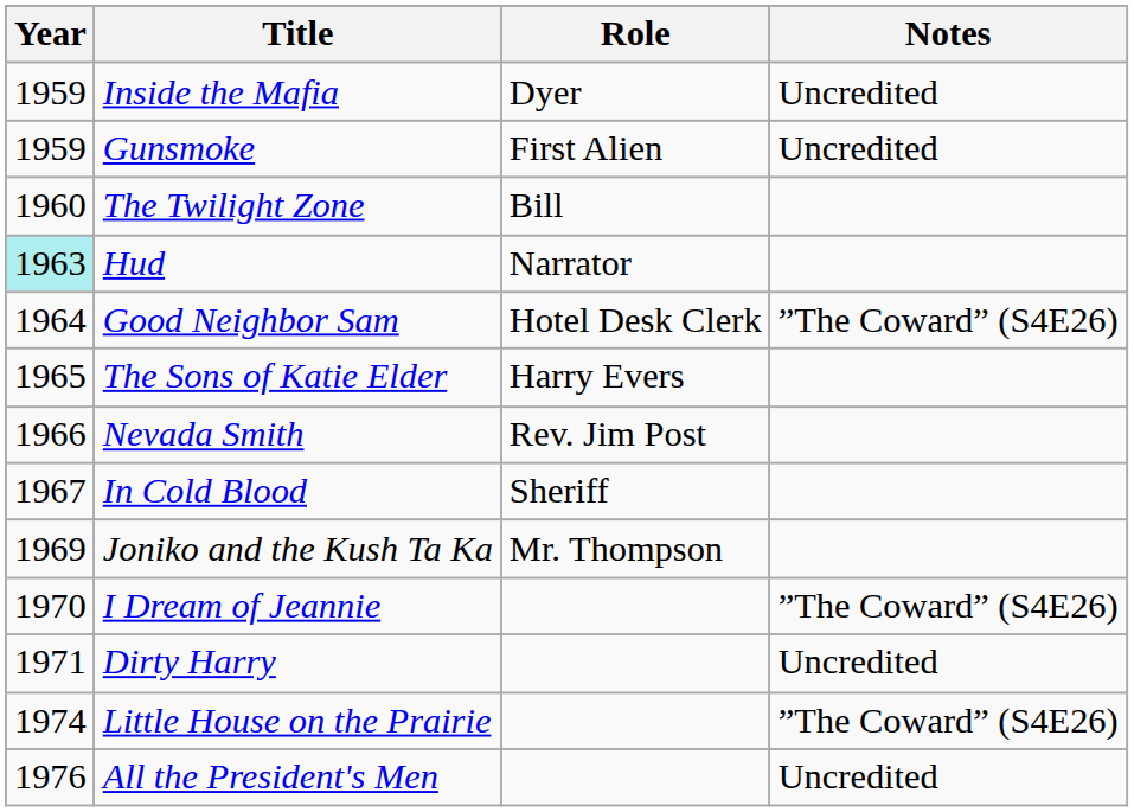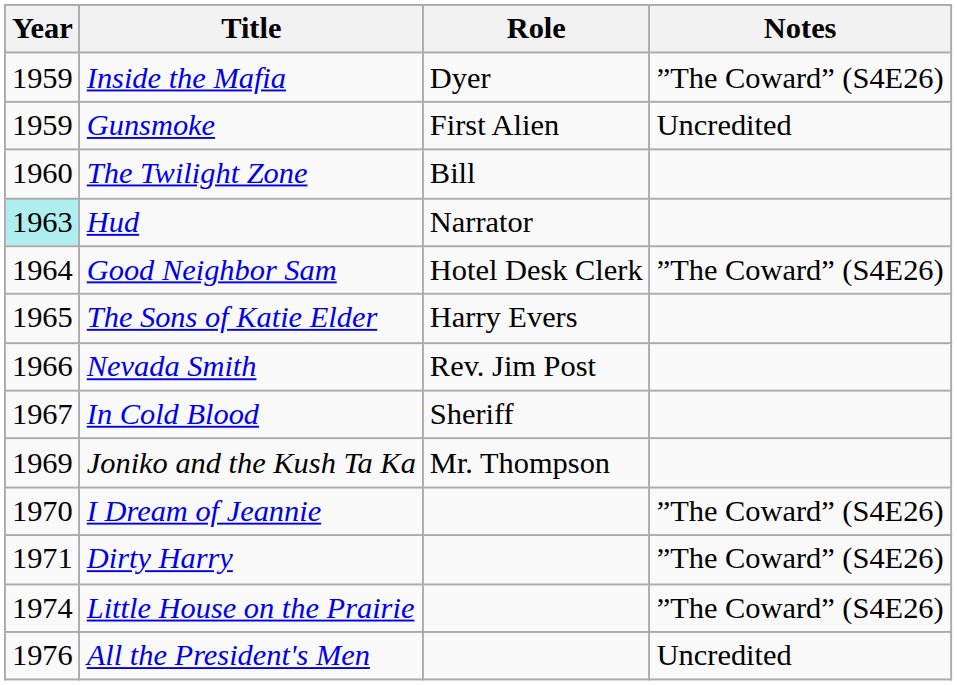 <table class="wikitable sortable">
 <tr>
 <th>Year</th>
 <th>Title</th>
 <th>Role</th>
 <th class="unsortable">Notes</th>
 </tr>
 <tr>
 <td>1959</td>
 <td><em><a href='#'>Inside the Mafia</a></em></td>
 <td>Dyer</td>
-<td>Uncredited</td>
+<td>”The Coward” (S4E26)</td>
 </tr>
 <tr>
 <td>1959</td>
 <td><em><a href='#'>Gunsmoke</a></em></td>
 <td>First Alien</td>
 <td>Uncredited</td>
 </tr>
 <tr>
 <td>1960</td>
 <td data-sort-value="Twilight Zone, The"><em><a href='#'>The Twilight Zone</a></em></td>
 <td>Bill</td>
 <td></td>
 </tr>
 <tr>
 <td style="background: paleturquoise;">1963</td>
 <td><em><a href='#'>Hud</a></em></td>
 <td>Narrator</td>
 <td></td>
 </tr>
 <tr>
 <td>1964</td>
 <td><em><a href='#'>Good Neighbor Sam</a></em></td>
 <td>Hotel Desk Clerk</td>
 <td>”The Coward” (S4E26)</td>
 </tr>
 <tr>
 <td>1965</td>
 <td data-sort-value="Sons of Katie Elder, The"><em><a href='#'>The Sons of Katie Elder</a></em></td>
 <td>Harry Evers</td>
 <td></td>
 </tr>
 <tr>
 <td>1966</td>
 <td><em><a href='#'>Nevada Smith</a></em></td>
 <td>Rev. Jim Post</td>
 <td></td>
 </tr>
 <tr>
 <td>1967</td>
 <td><em><a href='#'>In Cold Blood</a></em></td>
 <td>Sheriff</td>
 <td></td>
 </tr>
 <tr>
 <td>1969</td>
 <td><em>Joniko and the Kush Ta Ka</em></td>
 <td>Mr. Thompson</td>
 <td></td>
 </tr>
 <tr>
 <td>1970</td>
 <td><em><a href='#'>I Dream of Jeannie</a></em></td>
 <td></td>
 <td>”The Coward” (S4E26)</td>
 </tr>
 <tr>
 <td>1971</td>
 <td><em><a href='#'>Dirty Harry</a></em></td>
 <td></td>
-<td>Uncredited</td>
+<td>”The Coward” (S4E26)</td>
 </tr>
 <tr>
 <td>1974</td>
 <td><em><a href='#'>Little House on the Prairie</a></em></td>
 <td></td>
 <td>”The Coward” (S4E26)</td>
 </tr>
 <tr>
 <td>1976</td>
 <td><em><a href='#'>All the President's Men</a></em></td>
 <td></td>
 <td>Uncredited</td>
 </tr>
 </table>
